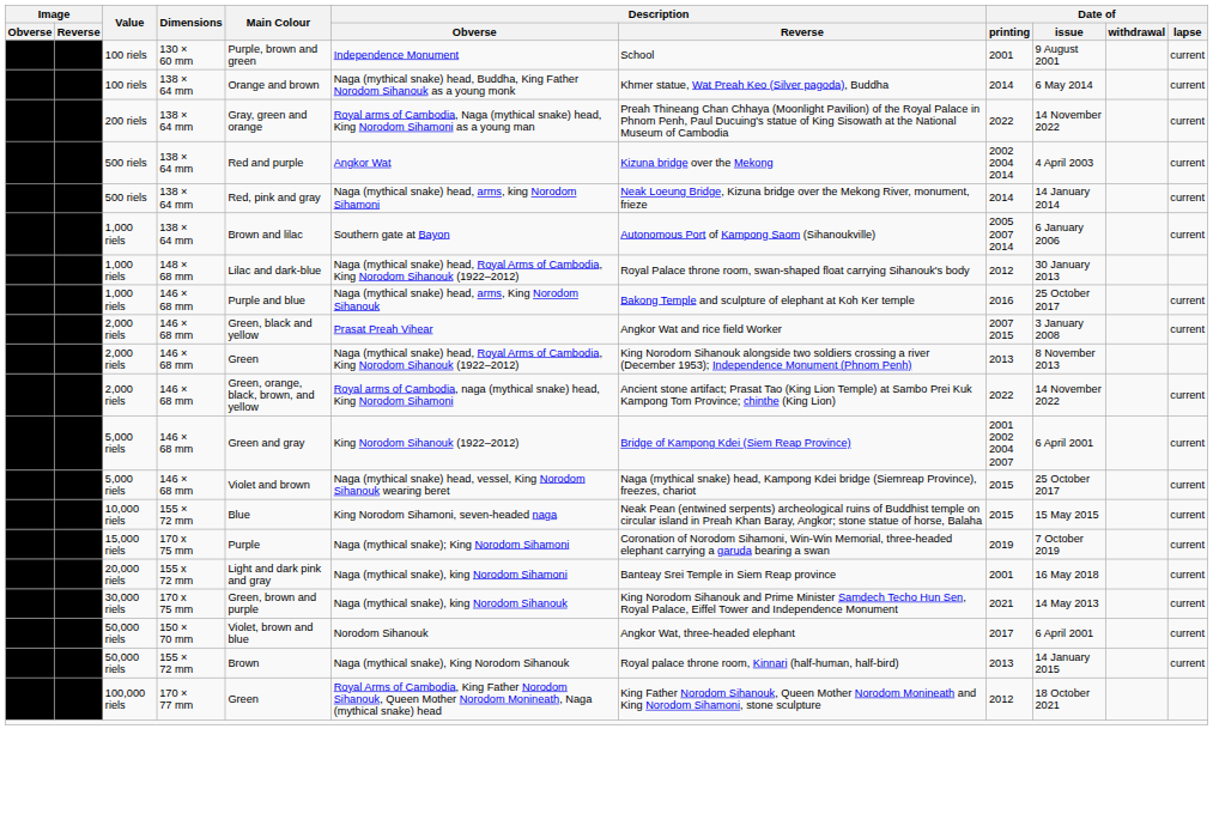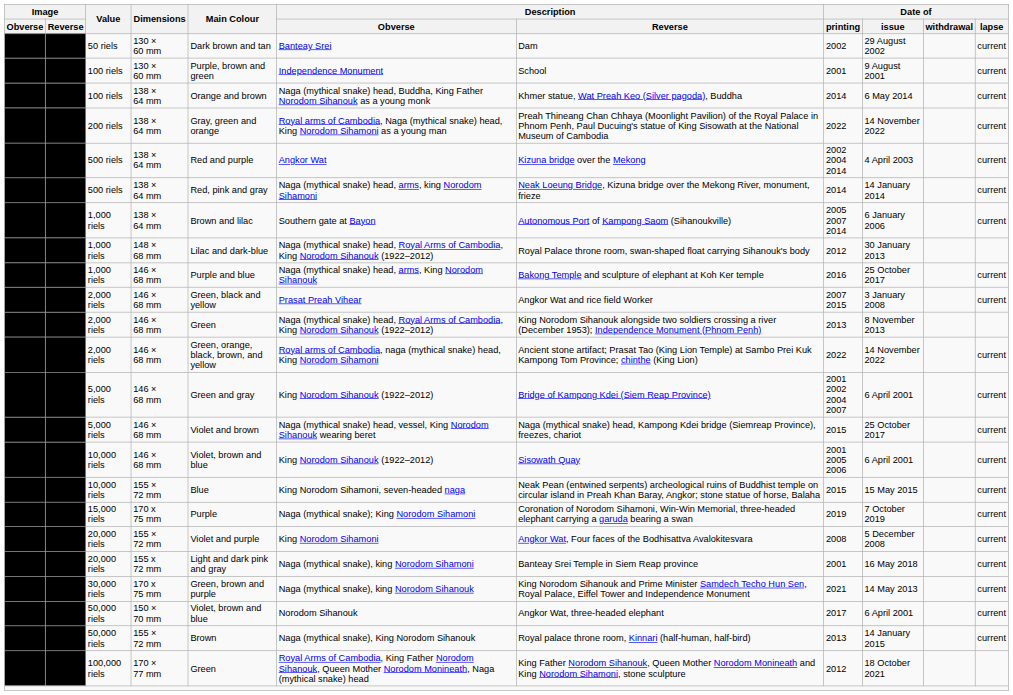 <table class="wikitable" style="font-size: 90%">
 <tr>
 <th colspan="2">Image</th>
 <th rowspan="2">Value</th>
 <th rowspan="2">Dimensions</th>
 <th rowspan="2">Main Colour</th>
 <th colspan="2">Description</th>
 <th colspan="4">Date of</th>
 </tr>
 <tr>
 <th>Obverse</th>
 <th>Reverse</th>
 <th>Obverse</th>
 <th>Reverse</th>
 <th>printing</th>
 <th>issue</th>
 <th>withdrawal</th>
 <th>lapse</th>
+</tr>
+<tr>
+<td align="center" bgcolor="#000000"></td>
+<td align="center" bgcolor="#000000"></td>
+<td>50 riels</td>
+<td>130 × 60 mm</td>
+<td>Dark brown and tan</td>
+<td><a href='#'>Banteay Srei</a></td>
+<td>Dam</td>
+<td>2002</td>
+<td>29 August 2002</td>
+<td></td>
+<td>current</td>
 </tr>
 <tr>
 <td align="center" bgcolor="#000000"></td>
 <td align="center" bgcolor="#000000"></td>
 <td>100 riels</td>
 <td>130 × 60 mm</td>
 <td>Purple, brown and green</td>
 <td><a href='#'>Independence Monument</a></td>
 <td>School</td>
 <td>2001</td>
 <td>9 August 2001</td>
 <td></td>
 <td>current</td>
 </tr>
 <tr>
 <td align="center" bgcolor="#000000"></td>
 <td align="center" bgcolor="#000000"></td>
 <td>100 riels</td>
 <td>138 × 64 mm</td>
 <td>Orange and brown</td>
 <td>Naga (mythical snake) head, Buddha, King Father <a href='#'>Norodom Sihanouk</a> as a young monk</td>
 <td>Khmer statue, <a href='#'>Wat Preah Keo (Silver pagoda)</a>, Buddha</td>
 <td>2014</td>
 <td>6 May 2014</td>
 <td></td>
 <td>current</td>
 </tr>
 <tr>
 <td align="center" bgcolor="#000000"></td>
 <td align="center" bgcolor="#000000"></td>
 <td>200 riels</td>
 <td>138 × 64 mm</td>
 <td>Gray, green and orange</td>
 <td><a href='#'>Royal arms of Cambodia</a>, Naga (mythical snake) head, King <a href='#'>Norodom Sihamoni</a> as a young man</td>
 <td>Preah Thineang Chan Chhaya (Moonlight Pavilion) of the Royal Palace in Phnom Penh, Paul Ducuing's statue of King Sisowath at the National Museum of Cambodia</td>
 <td>2022</td>
 <td>14 November 2022</td>
 <td></td>
 <td>current</td>
 </tr>
 <tr>
 <td align="center" bgcolor="#000000"></td>
 <td align="center" bgcolor="#000000"></td>
 <td>500 riels</td>
 <td>138 × 64 mm</td>
 <td>Red and purple</td>
 <td><a href='#'>Angkor Wat</a></td>
 <td><a href='#'>Kizuna bridge</a> over the <a href='#'>Mekong</a></td>
 <td>2002<br>2004<br>2014</td>
 <td>4 April 2003</td>
 <td></td>
 <td>current</td>
 </tr>
 <tr>
 <td align="center" bgcolor="#000000"></td>
 <td align="center" bgcolor="#000000"></td>
 <td>500 riels</td>
 <td>138 × 64 mm</td>
 <td>Red, pink and gray</td>
 <td>Naga (mythical snake) head, <a href='#'>arms</a>, king <a href='#'>Norodom Sihamoni</a></td>
 <td><a href='#'>Neak Loeung Bridge</a>, Kizuna bridge over the Mekong River, monument, frieze</td>
 <td>2014</td>
 <td>14 January 2014</td>
 <td></td>
 <td>current</td>
 </tr>
 <tr>
 <td align="center" bgcolor="#000000"></td>
 <td align="center" bgcolor="#000000"></td>
 <td>1,000 riels</td>
 <td>138 × 64 mm</td>
 <td>Brown and lilac</td>
 <td>Southern gate at <a href='#'>Bayon</a></td>
 <td><a href='#'>Autonomous Port</a> of <a href='#'>Kampong Saom</a> (Sihanoukville)</td>
 <td>2005<br>2007<br>2014</td>
 <td>6 January 2006</td>
 <td></td>
 <td>current</td>
 </tr>
 <tr>
 <td align="center" bgcolor="#000000"></td>
 <td align="center" bgcolor="#000000"></td>
 <td>1,000 riels</td>
 <td>148 × 68 mm</td>
 <td>Lilac and dark-blue</td>
 <td>Naga (mythical snake) head, <a href='#'>Royal Arms of Cambodia</a>, King <a href='#'>Norodom Sihanouk</a> (1922–2012)</td>
 <td>Royal Palace throne room, swan-shaped float carrying Sihanouk's body</td>
 <td>2012</td>
 <td>30 January 2013</td>
 <td></td>
 <td></td>
 </tr>
 <tr>
 <td align="center" bgcolor="000000"></td>
 <td align="center" bgcolor="000000"></td>
 <td>1,000 riels</td>
 <td>146 × 68 mm</td>
 <td>Purple and blue</td>
 <td>Naga (mythical snake) head, <a href='#'>arms</a>, King <a href='#'>Norodom Sihanouk</a></td>
 <td><a href='#'>Bakong Temple</a> and sculpture of elephant at Koh Ker temple</td>
 <td>2016</td>
 <td>25 October 2017</td>
 <td></td>
 <td>current</td>
 </tr>
 <tr>
 <td align="center" bgcolor="#000000"></td>
 <td align="center" bgcolor="#000000"></td>
 <td>2,000 riels</td>
 <td>146 × 68 mm</td>
 <td>Green, black and yellow</td>
 <td><a href='#'>Prasat Preah Vihear</a></td>
 <td>Angkor Wat and rice field Worker</td>
 <td>2007<br>2015</td>
 <td>3 January 2008</td>
 <td></td>
 <td>current</td>
 </tr>
 <tr>
 <td align="center" bgcolor="#000000"></td>
 <td align="center" bgcolor="#000000"></td>
 <td>2,000 riels</td>
 <td>146 × 68 mm</td>
 <td>Green</td>
 <td>Naga (mythical snake) head, <a href='#'>Royal Arms of Cambodia</a>, King <a href='#'>Norodom Sihanouk</a> (1922–2012)</td>
 <td>King Norodom Sihanouk alongside two soldiers crossing a river (December 1953); <a href='#'>Independence Monument (Phnom Penh)</a></td>
 <td>2013</td>
 <td>8 November 2013</td>
 <td></td>
 <td></td>
 </tr>
 <tr>
 <td align="center" bgcolor="#000000"></td>
 <td align="center" bgcolor="#000000"></td>
 <td>2,000 riels</td>
 <td>146 × 68 mm</td>
 <td>Green, orange, black, brown, and yellow</td>
 <td><a href='#'>Royal arms of Cambodia</a>, naga (mythical snake) head, King <a href='#'>Norodom Sihamoni</a></td>
 <td>Ancient stone artifact; Prasat Tao (King Lion Temple) at Sambo Prei Kuk Kampong Tom Province; <a href='#'>chinthe</a> (King Lion)</td>
 <td>2022</td>
 <td>14 November 2022</td>
 <td></td>
 <td>current</td>
 </tr>
 <tr>
 <td align="center" bgcolor="#000000"></td>
 <td align="center" bgcolor="#000000"></td>
 <td>5,000 riels</td>
 <td>146 × 68 mm</td>
 <td>Green and gray</td>
 <td>King <a href='#'>Norodom Sihanouk</a> (1922–2012)</td>
 <td><a href='#'>Bridge of Kampong Kdei (Siem Reap Province)</a></td>
 <td>2001<br>2002<br>2004<br>2007</td>
 <td>6 April 2001</td>
 <td></td>
 <td>current</td>
 </tr>
 <tr>
 <td align="center" bgcolor="000000"></td>
 <td align="center" bgcolor="000000"></td>
 <td>5,000 riels</td>
 <td>146 × 68 mm</td>
 <td>Violet and brown</td>
 <td>Naga (mythical snake) head, vessel, King <a href='#'>Norodom Sihanouk</a> wearing beret</td>
 <td>Naga (mythical snake) head, Kampong Kdei bridge (Siemreap Province), freezes, chariot</td>
 <td>2015</td>
 <td>25 October 2017</td>
 <td></td>
 <td>current</td>
 </tr>
 <tr>
 <td align="center" bgcolor="#000000"></td>
 <td align="center" bgcolor="#000000"></td>
 <td>10,000 riels</td>
+<td>146 × 68 mm</td>
+<td>Violet, brown and blue</td>
+<td>King <a href='#'>Norodom Sihanouk</a> (1922–2012)</td>
+<td><a href='#'>Sisowath Quay</a></td>
+<td>2001<br>2005<br>2006</td>
+<td>6 April 2001</td>
+<td></td>
+<td>current</td>
+</tr>
+<tr>
+<td align="center" bgcolor="#000000"></td>
+<td align="center" bgcolor="#000000"></td>
+<td>10,000 riels</td>
 <td>155 × 72 mm</td>
 <td>Blue</td>
 <td>King Norodom Sihamoni, seven-headed <a href='#'>naga</a></td>
 <td>Neak Pean (entwined serpents) archeological ruins of Buddhist temple on circular island in Preah Khan Baray, Angkor; stone statue of horse, Balaha</td>
 <td>2015</td>
 <td>15 May 2015</td>
 <td></td>
 <td>current</td>
 </tr>
 <tr>
 <td align="center" bgcolor="#000000"></td>
 <td align="center" bgcolor="#000000"></td>
 <td>15,000 riels</td>
 <td>170 x 75 mm</td>
 <td>Purple</td>
 <td>Naga (mythical snake); King <a href='#'>Norodom Sihamoni</a></td>
 <td>Coronation of Norodom Sihamoni, Win-Win Memorial, three-headed elephant carrying a <a href='#'>garuda</a> bearing a swan</td>
 <td>2019</td>
 <td>7 October 2019</td>
+<td></td>
+<td>current</td>
+</tr>
+<tr>
+<td align="center" bgcolor="#000000"></td>
+<td align="center" bgcolor="#000000"></td>
+<td>20,000 riels</td>
+<td>155 × 72 mm</td>
+<td>Violet and purple</td>
+<td>King <a href='#'>Norodom Sihamoni</a></td>
+<td><a href='#'>Angkor Wat</a>, Four faces of the Bodhisattva Avalokitesvara</td>
+<td>2008</td>
+<td>5 December 2008</td>
 <td></td>
 <td>current</td>
 </tr>
 <tr>
 <td align="center" bgcolor="#000000"></td>
 <td align="center" bgcolor="#000000"></td>
 <td>20,000 riels</td>
 <td>155 x 72 mm</td>
 <td>Light and dark pink and gray</td>
 <td>Naga (mythical snake), king <a href='#'>Norodom Sihamoni</a></td>
 <td>Banteay Srei Temple in Siem Reap province</td>
 <td>2001</td>
 <td>16 May 2018</td>
 <td></td>
 <td>current</td>
 </tr>
 <tr>
 <td align="center" bgcolor="#000000"></td>
 <td align="center" bgcolor="#000000"></td>
 <td>30,000 riels</td>
 <td>170 x 75 mm</td>
 <td>Green, brown and purple</td>
 <td>Naga (mythical snake), king <a href='#'>Norodom Sihanouk</a></td>
 <td>King Norodom Sihanouk and Prime Minister <a href='#'>Samdech Techo Hun Sen</a>, Royal Palace, Eiffel Tower and Independence Monument</td>
 <td>2021</td>
 <td>14 May 2013</td>
 <td></td>
 <td>current</td>
 </tr>
 <tr>
 <td align="center" bgcolor="#000000"></td>
 <td align="center" bgcolor="#000000"></td>
 <td>50,000 riels</td>
 <td>150 × 70 mm</td>
 <td>Violet, brown and blue</td>
 <td>Norodom Sihanouk</td>
 <td>Angkor Wat, three-headed elephant</td>
 <td>2017</td>
 <td>6 April 2001</td>
 <td></td>
 <td>current</td>
 </tr>
 <tr>
 <td align="center" bgcolor="#000000"></td>
 <td align="center" bgcolor="#000000"></td>
 <td>50,000 riels</td>
 <td>155 × 72 mm</td>
 <td>Brown</td>
 <td>Naga (mythical snake), King Norodom Sihanouk</td>
 <td>Royal palace throne room, <a href='#'>Kinnari</a> (half-human, half-bird)</td>
 <td>2013</td>
 <td>14 January 2015</td>
 <td></td>
 <td>current</td>
 </tr>
 <tr>
 <td align="center" bgcolor="#000000"></td>
 <td align="center" bgcolor="#000000"></td>
 <td>100,000 riels</td>
 <td>170 × 77 mm</td>
 <td>Green</td>
 <td><a href='#'>Royal Arms of Cambodia</a>, King Father <a href='#'>Norodom Sihanouk</a>, Queen Mother <a href='#'>Norodom Monineath</a>, Naga (mythical snake) head</td>
 <td>King Father <a href='#'>Norodom Sihanouk</a>, Queen Mother <a href='#'>Norodom Monineath</a> and King <a href='#'>Norodom Sihamoni</a>, stone sculpture</td>
 <td>2012</td>
 <td>18 October 2021</td>
 <td></td>
 </tr>
 <tr>
 <td colspan="11"></td>
 </tr>
 </table>
